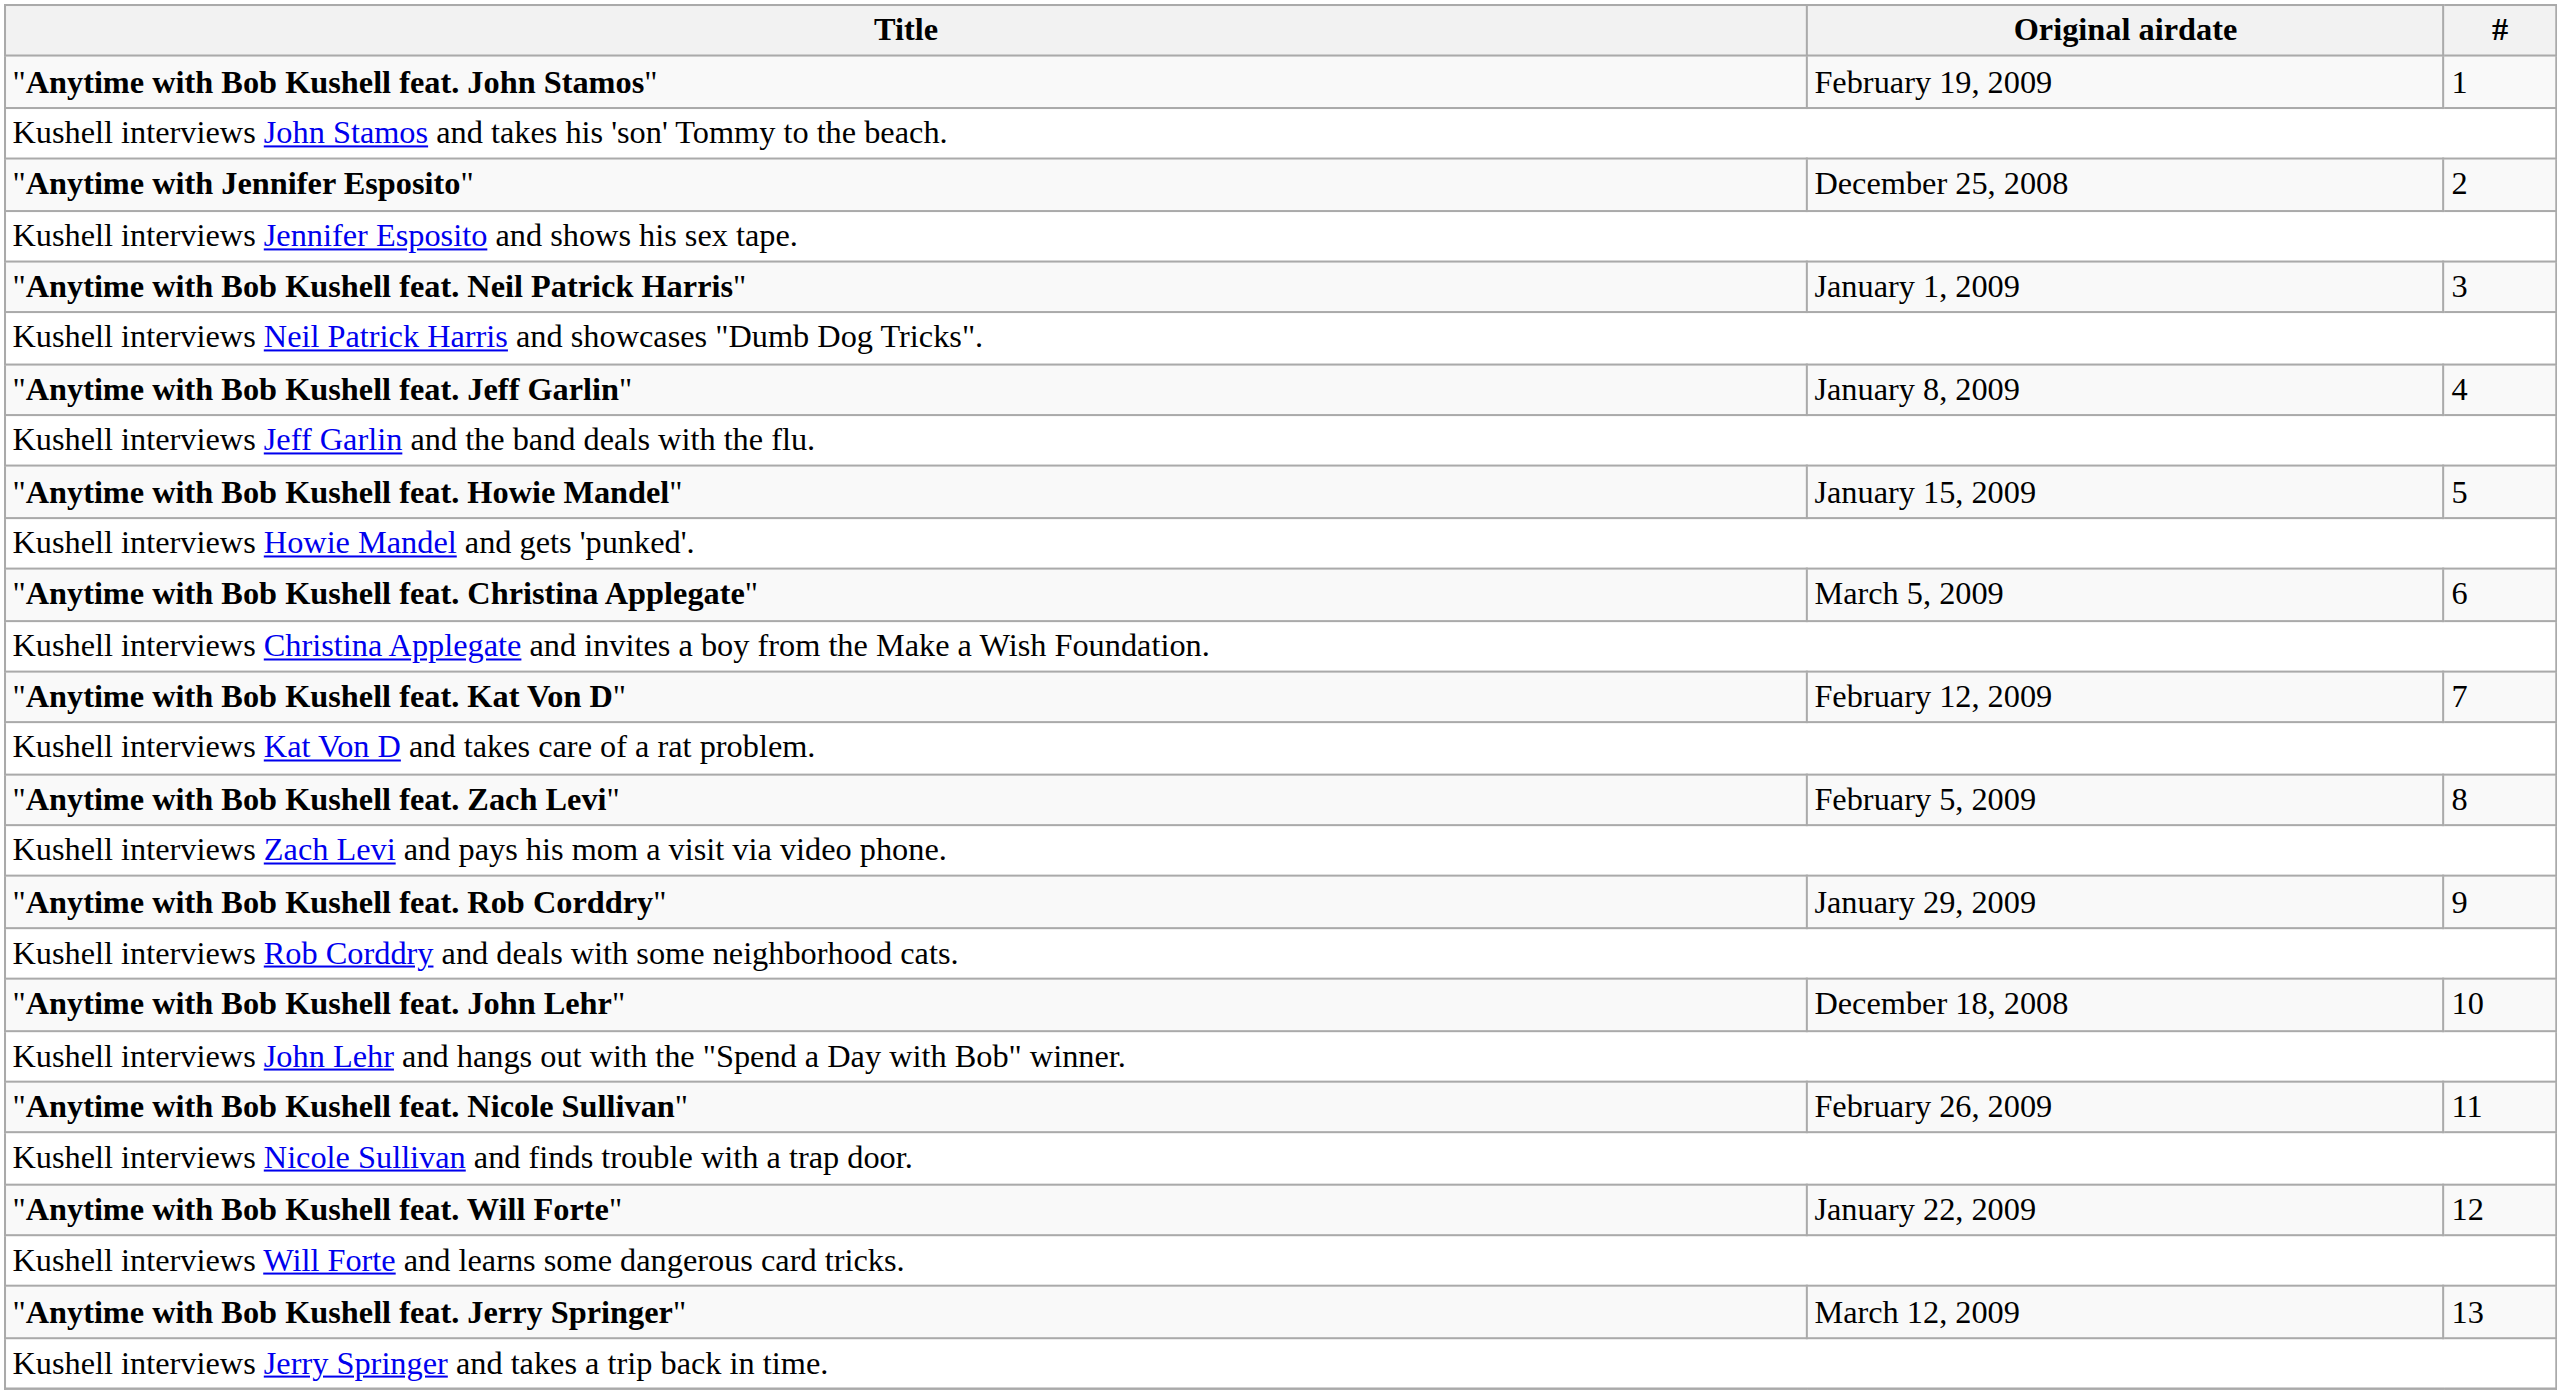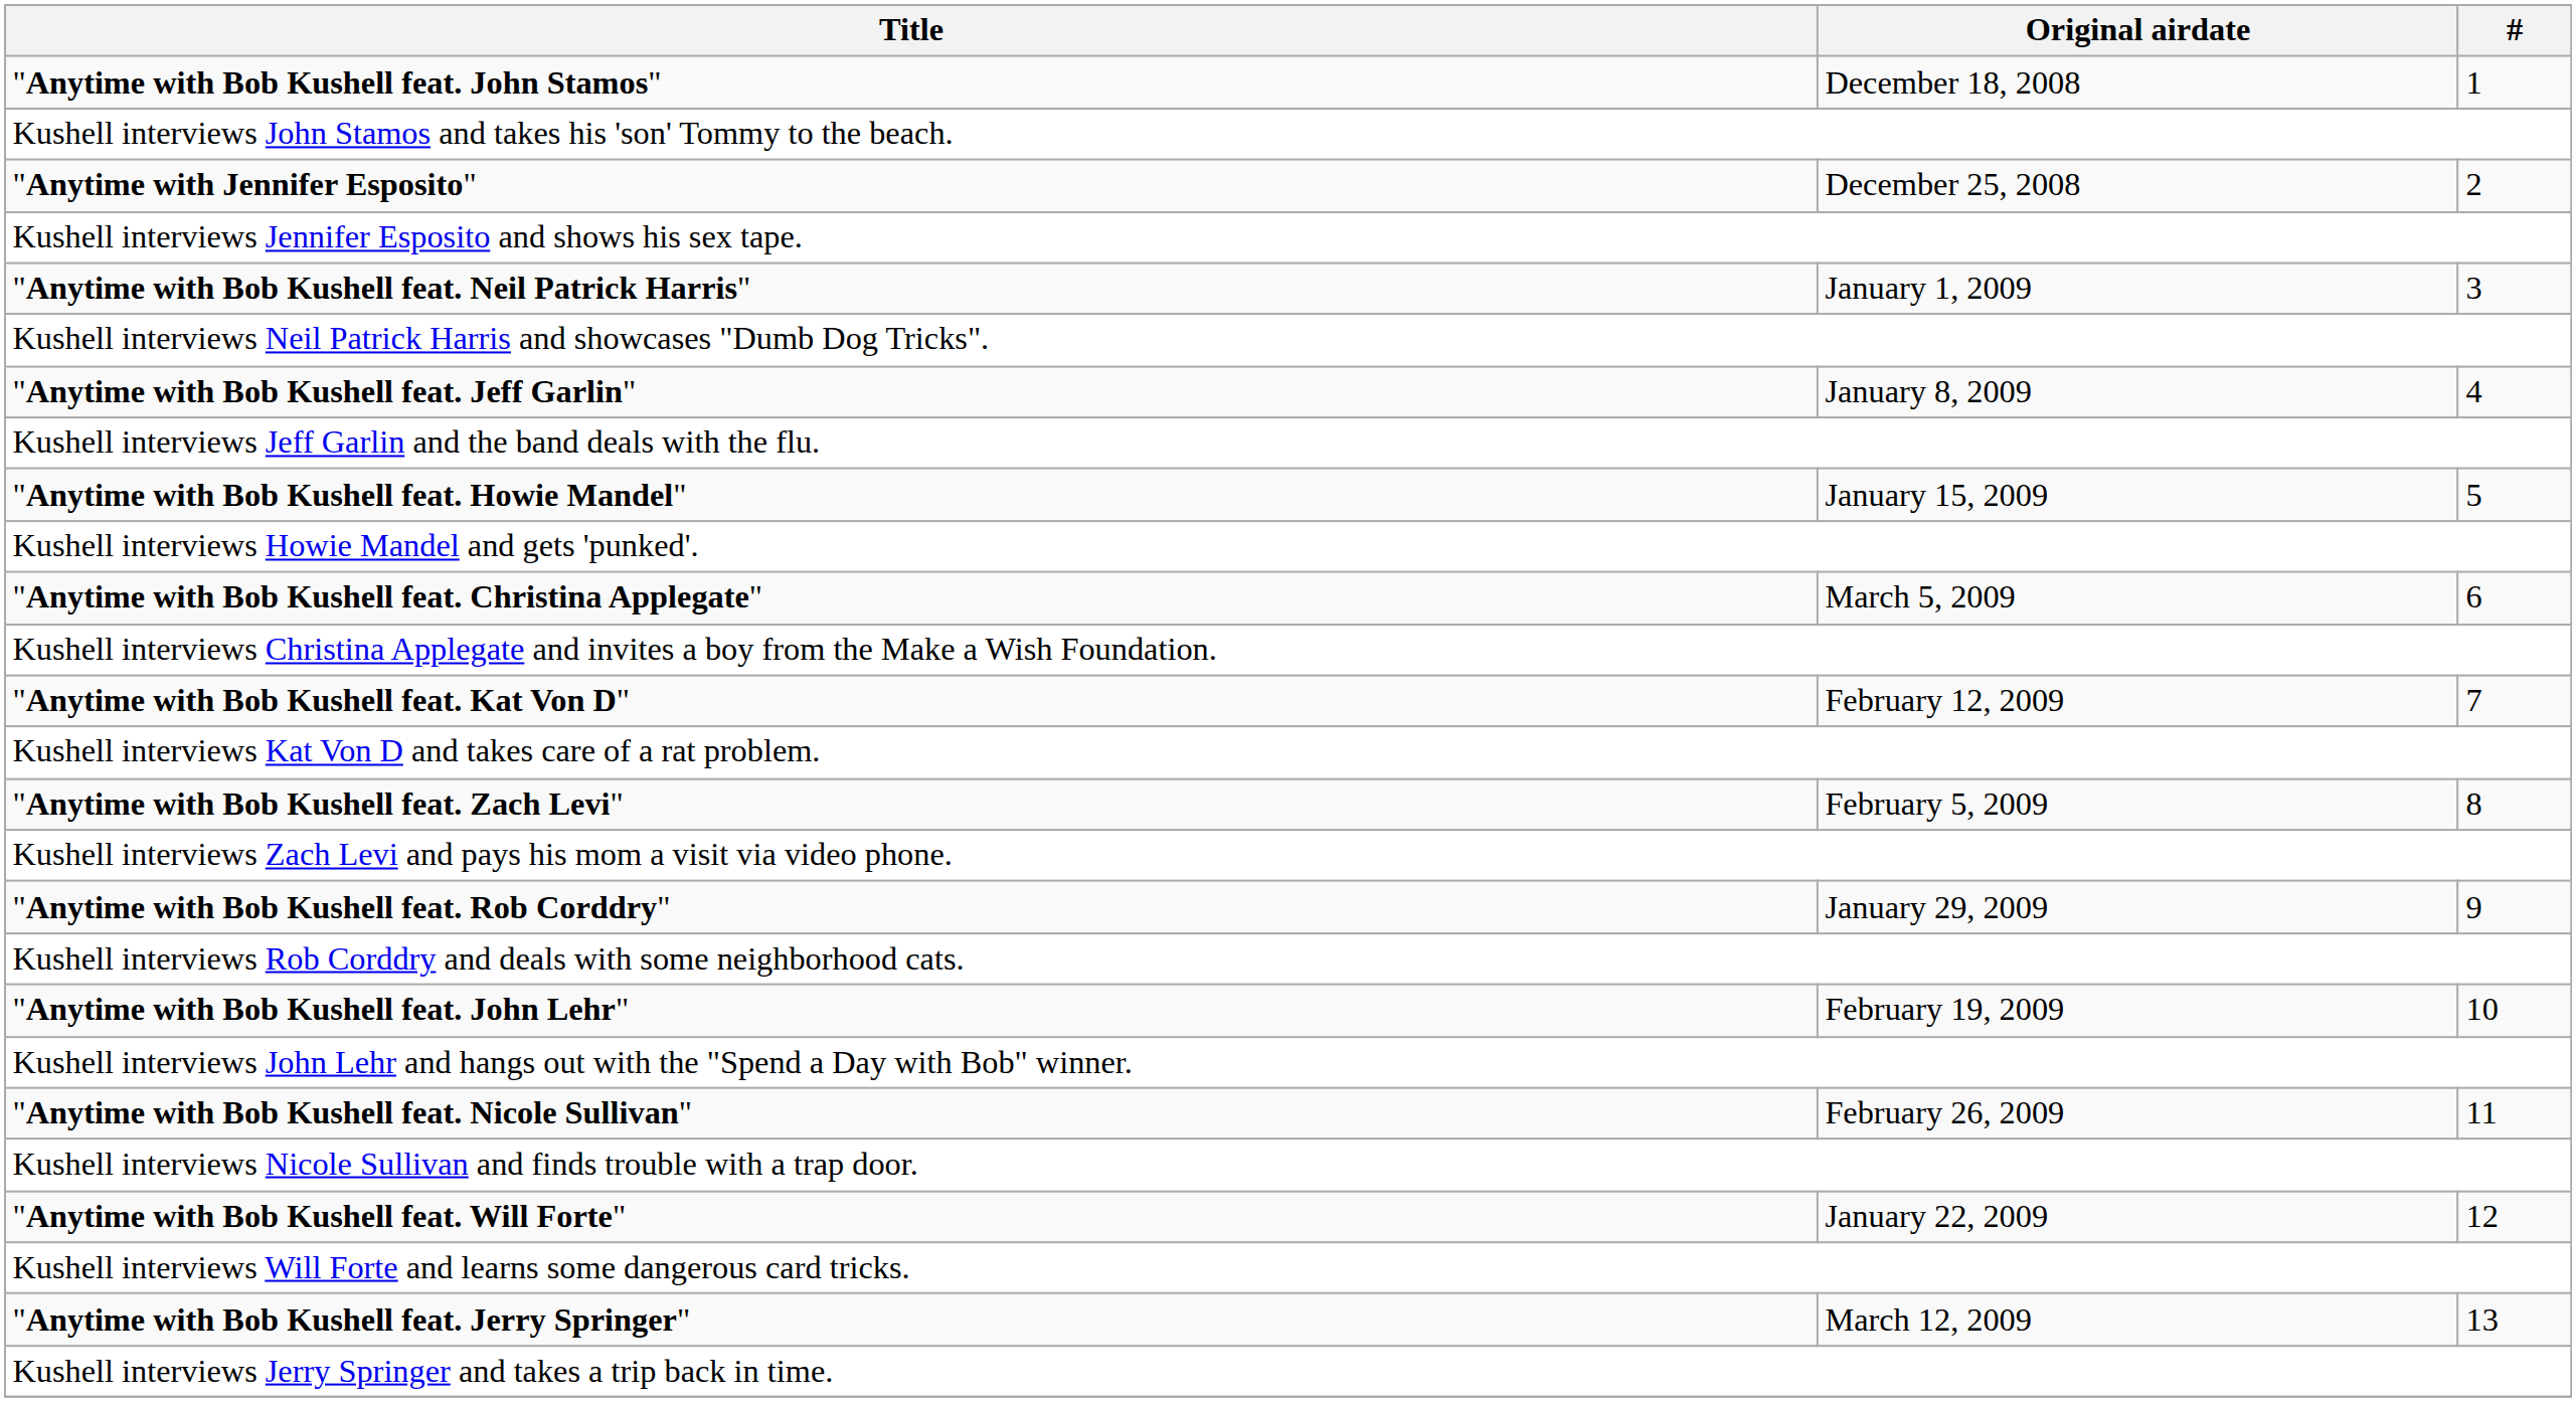 <table class="wikitable" width="100%">
 <tr>
 <th width=="125">Title</th>
 <th>Original airdate</th>
 <th aligin="center">#</th>
 </tr>
 <tr>
 <td>"<strong>Anytime with Bob Kushell feat. John Stamos</strong>"</td>
-<td>February 19, 2009</td>
+<td>December 18, 2008</td>
 <td aligin="center">1</td>
 </tr>
 <tr>
 <td colspan="6" bgcolor="FFFFFF">Kushell interviews <a href='#'>John Stamos</a> and takes his 'son' Tommy to the beach.</td>
 </tr>
 <tr>
 <td>"<strong>Anytime with Jennifer Esposito</strong>"</td>
 <td>December 25, 2008</td>
 <td aligin="center">2</td>
 </tr>
 <tr>
 <td colspan="6" bgcolor="FFFFFF">Kushell interviews <a href='#'>Jennifer Esposito</a> and shows his sex tape.</td>
 </tr>
 <tr>
 <td>"<strong>Anytime with Bob Kushell feat. Neil Patrick Harris</strong>"</td>
 <td>January 1, 2009</td>
 <td aligin="center">3</td>
 </tr>
 <tr>
 <td colspan="6" bgcolor="FFFFFF">Kushell interviews <a href='#'>Neil Patrick Harris</a> and showcases "Dumb Dog Tricks".</td>
 </tr>
 <tr>
 <td>"<strong>Anytime with Bob Kushell feat. Jeff Garlin</strong>"</td>
 <td>January 8, 2009</td>
 <td aligin="center">4</td>
 </tr>
 <tr>
 <td colspan="6" bgcolor="FFFFFF">Kushell interviews <a href='#'>Jeff Garlin</a> and the band deals with the flu.</td>
 </tr>
 <tr>
 <td>"<strong>Anytime with Bob Kushell feat. Howie Mandel</strong>"</td>
 <td>January 15, 2009</td>
 <td aligin="center">5</td>
 </tr>
 <tr>
 <td colspan="6" bgcolor="FFFFFF">Kushell interviews <a href='#'>Howie Mandel</a> and gets 'punked'.</td>
 </tr>
 <tr>
 <td>"<strong>Anytime with Bob Kushell feat. Christina Applegate</strong>"</td>
 <td>March 5, 2009</td>
 <td aligin="center">6</td>
 </tr>
 <tr>
 <td colspan="6" bgcolor="FFFFFF">Kushell interviews <a href='#'>Christina Applegate</a> and invites a boy from the Make a Wish Foundation.</td>
 </tr>
 <tr>
 <td>"<strong>Anytime with Bob Kushell feat. Kat Von D</strong>"</td>
 <td>February 12, 2009</td>
 <td aligin="center">7</td>
 </tr>
 <tr>
 <td colspan="6" bgcolor="FFFFFF">Kushell interviews <a href='#'>Kat Von D</a> and takes care of a rat problem.</td>
 </tr>
 <tr>
 <td>"<strong>Anytime with Bob Kushell feat. Zach Levi</strong>"</td>
 <td>February 5, 2009</td>
 <td aligin="center">8</td>
 </tr>
 <tr>
 <td colspan="6" bgcolor="FFFFFF">Kushell interviews <a href='#'>Zach Levi</a> and pays his mom a visit via video phone.</td>
 </tr>
 <tr>
 <td>"<strong>Anytime with Bob Kushell feat. Rob Corddry</strong>"</td>
 <td>January 29, 2009</td>
 <td aligin="center">9</td>
 </tr>
 <tr>
 <td colspan="6" bgcolor="FFFFFF">Kushell interviews <a href='#'>Rob Corddry</a> and deals with some neighborhood cats.</td>
 </tr>
 <tr>
 <td>"<strong>Anytime with Bob Kushell feat. John Lehr</strong>"</td>
-<td>December 18, 2008</td>
+<td>February 19, 2009</td>
 <td aligin="center">10</td>
 </tr>
 <tr>
 <td colspan="6" bgcolor="FFFFFF">Kushell interviews <a href='#'>John Lehr</a> and hangs out with the "Spend a Day with Bob" winner.</td>
 </tr>
 <tr>
 <td>"<strong>Anytime with Bob Kushell feat. Nicole Sullivan</strong>"</td>
 <td>February 26, 2009</td>
 <td aligin="center">11</td>
 </tr>
 <tr>
 <td colspan="6" bgcolor="FFFFFF">Kushell interviews <a href='#'>Nicole Sullivan</a> and finds trouble with a trap door.</td>
 </tr>
 <tr>
 <td>"<strong>Anytime with Bob Kushell feat. Will Forte</strong>"</td>
 <td>January 22, 2009</td>
 <td aligin="center">12</td>
 </tr>
 <tr>
 <td colspan="6" bgcolor="FFFFFF">Kushell interviews <a href='#'>Will Forte</a> and learns some dangerous card tricks.</td>
 </tr>
 <tr>
 <td>"<strong>Anytime with Bob Kushell feat. Jerry Springer</strong>"</td>
 <td>March 12, 2009</td>
 <td aligin="center">13</td>
 </tr>
 <tr>
 <td colspan="6" bgcolor="FFFFFF">Kushell interviews <a href='#'>Jerry Springer</a> and takes a trip back in time.</td>
 </tr>
 <tr>
 </tr>
 </table>
